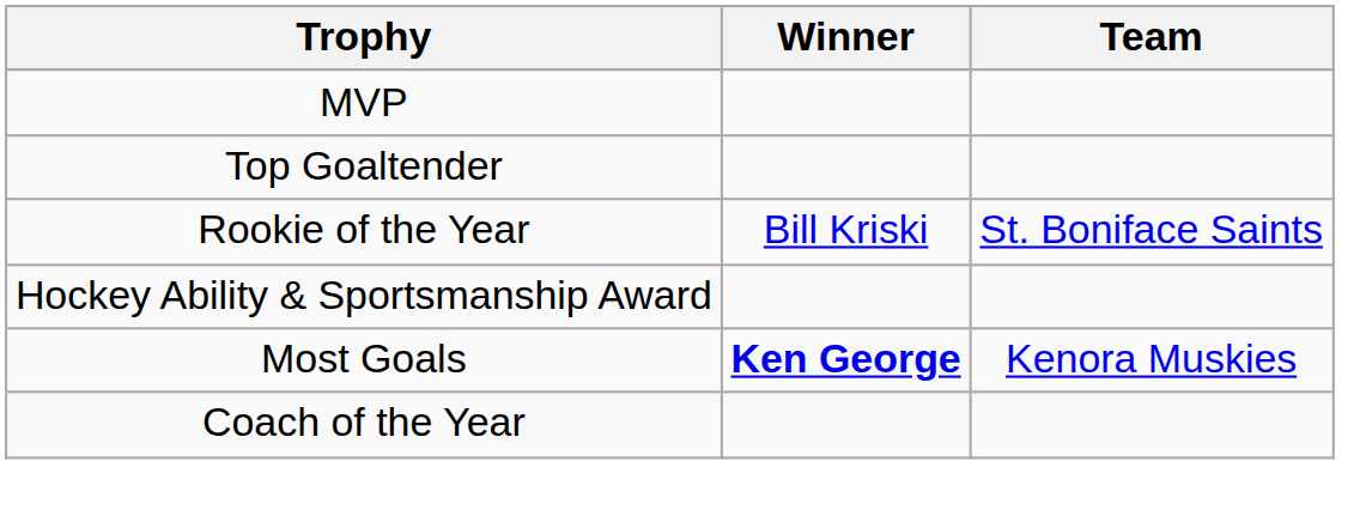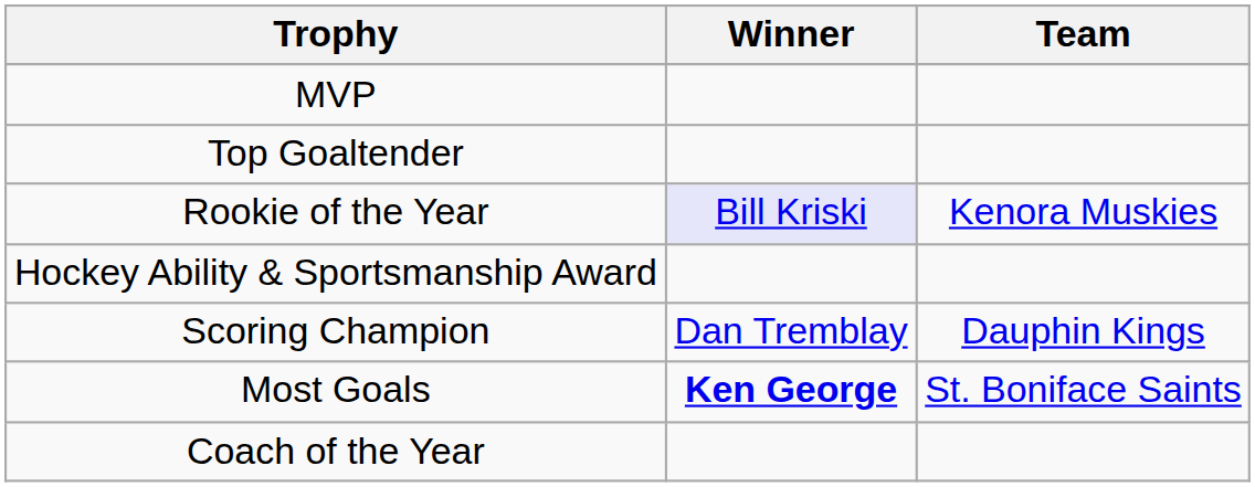 <table class="wikitable" style="text-align:center">
 <tr>
 <th>Trophy</th>
 <th>Winner</th>
 <th>Team</th>
 </tr>
 <tr align="center">
 </tr>
 <tr>
 <td>MVP</td>
 <td></td>
 <td></td>
 </tr>
 <tr>
 <td>Top Goaltender</td>
 <td></td>
 <td></td>
 </tr>
 <tr>
 <td>Rookie of the Year</td>
-<td><a href='#'>Bill Kriski</a></td>
-<td><a href='#'>St. Boniface Saints</a></td>
+<td style="background: lavender;"><a href='#'>Bill Kriski</a></td>
+<td><a href='#'>Kenora Muskies</a></td>
 </tr>
 <tr>
 <td>Hockey Ability & Sportsmanship Award</td>
 <td></td>
 <td></td>
 </tr>
 <tr>
+<td>Scoring Champion</td>
+<td><a href='#'>Dan Tremblay</a></td>
+<td><a href='#'>Dauphin Kings</a></td>
+</tr>
+<tr>
 <td>Most Goals</td>
 <td><strong><a href='#'>Ken George</a></strong></td>
-<td><a href='#'>Kenora Muskies</a></td>
+<td><a href='#'>St. Boniface Saints</a></td>
 </tr>
 <tr>
 <td>Coach of the Year</td>
 <td></td>
 <td></td>
 </tr>
 </table>
